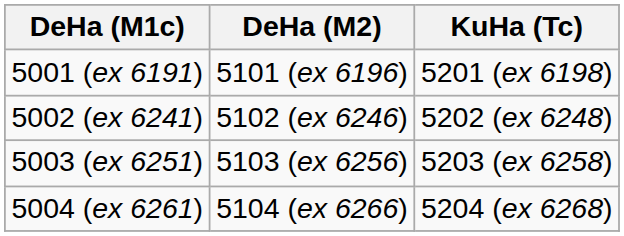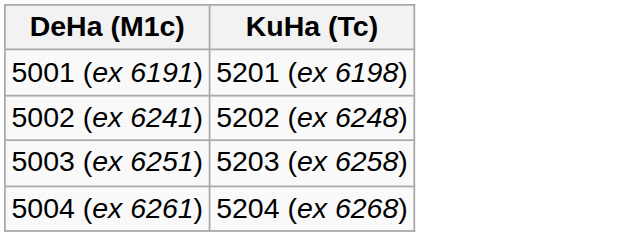 <table class="wikitable">
 <tr>
 <th>DeHa (M1c)</th>
-<th>DeHa (M2)</th>
 <th>KuHa (Tc)</th>
 </tr>
 <tr>
 <td>5001 (<em>ex 6191</em>)</td>
-<td>5101 (<em>ex 6196</em>)</td>
 <td>5201 (<em>ex 6198</em>)</td>
 </tr>
 <tr>
 <td>5002 (<em>ex 6241</em>)</td>
-<td>5102 (<em>ex 6246</em>)</td>
 <td>5202 (<em>ex 6248</em>)</td>
 </tr>
 <tr>
 <td>5003 (<em>ex 6251</em>)</td>
-<td>5103 (<em>ex 6256</em>)</td>
 <td>5203 (<em>ex 6258</em>)</td>
 </tr>
 <tr>
 <td>5004 (<em>ex 6261</em>)</td>
-<td>5104 (<em>ex 6266</em>)</td>
 <td>5204 (<em>ex 6268</em>)</td>
 </tr>
 </table>
